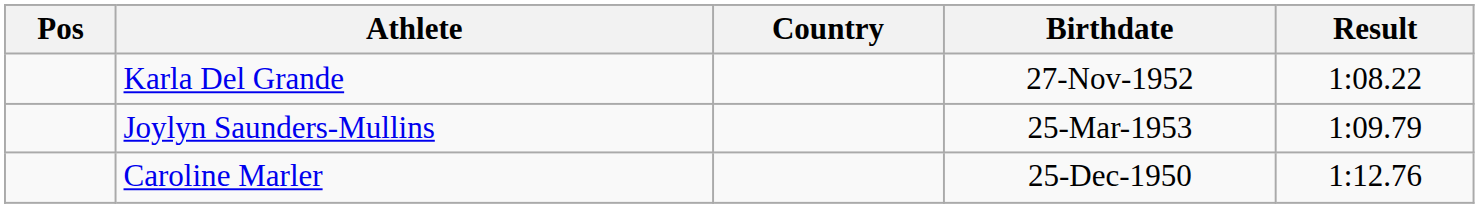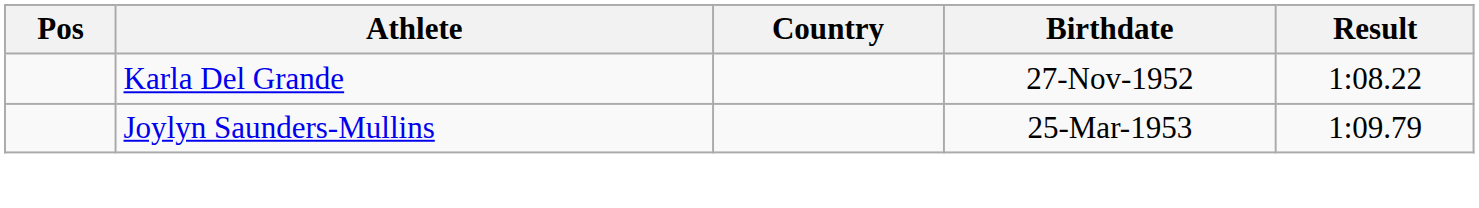 <table class="wikitable"  style="text-align:center; width:60%;">
 <tr>
 <th>Pos</th>
 <th>Athlete</th>
 <th>Country</th>
 <th>Birthdate</th>
 <th>Result</th>
 </tr>
 <tr>
 <td align=center></td>
 <td align=left><a href='#'>Karla Del Grande</a></td>
 <td align=left></td>
 <td>27-Nov-1952</td>
 <td>1:08.22</td>
 </tr>
 <tr>
 <td align=center></td>
 <td align=left><a href='#'>Joylyn Saunders-Mullins</a></td>
 <td align=left></td>
 <td>25-Mar-1953</td>
 <td>1:09.79</td>
 </tr>
-<tr>
-<td align=center></td>
-<td align=left><a href='#'>Caroline Marler</a></td>
-<td align=left></td>
-<td>25-Dec-1950</td>
-<td>1:12.76</td>
-</tr>
 </table>
